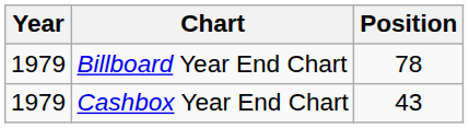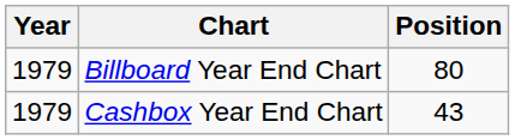 <table class="wikitable">
 <tr>
 <th>Year</th>
 <th>Chart</th>
 <th>Position</th>
 </tr>
 <tr>
 <td>1979</td>
 <td><a href='#'><em>Billboard</em></a> Year End Chart</td>
-<td align="center">78</td>
+<td align="center">80</td>
 </tr>
 <tr>
 <td>1979</td>
 <td><em><a href='#'>Cashbox</a></em> Year End Chart</td>
 <td align="center">43</td>
 </tr>
 </table>
